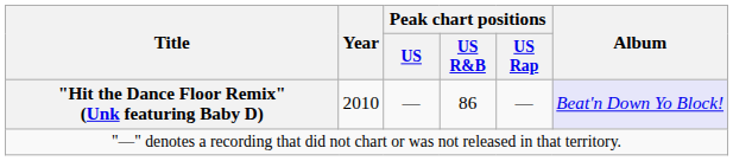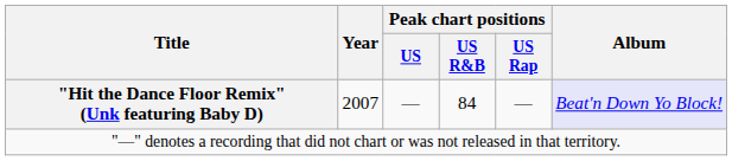 <table class="wikitable plainrowheaders" style="text-align:center;">
 <tr>
 <th scope="col" rowspan="2" style="width:18em;">Title</th>
 <th scope="col" rowspan="2">Year</th>
 <th scope="col" colspan="3">Peak chart positions</th>
 <th scope="col" rowspan="2">Album</th>
 </tr>
 <tr>
 <th scope="col" style="width:3em;font-size:90%;"><a href='#'>US</a><br></th>
 <th scope="col" style="width:3em;font-size:90%;"><a href='#'>US<br>R&B</a><br></th>
 <th scope="col" style="width:3em;font-size:90%;"><a href='#'>US<br>Rap</a><br></th>
 </tr>
 <tr>
 <th scope="row">"Hit the Dance Floor Remix"<br><span>(<a href='#'>Unk</a> featuring Baby D)</span></th>
-<td>2010</td>
+<td>2007</td>
 <td>—</td>
-<td>86</td>
+<td>84</td>
 <td>—</td>
 <td style="background: lavender;"><em><a href='#'>Beat'n Down Yo Block!</a></em></td>
 </tr>
 <tr>
 <td colspan="7" style="font-size:90%">"—" denotes a recording that did not chart or was not released in that territory.</td>
 </tr>
 </table>
